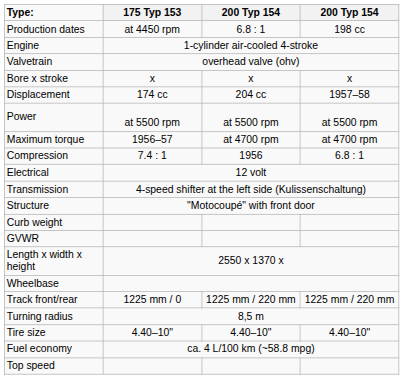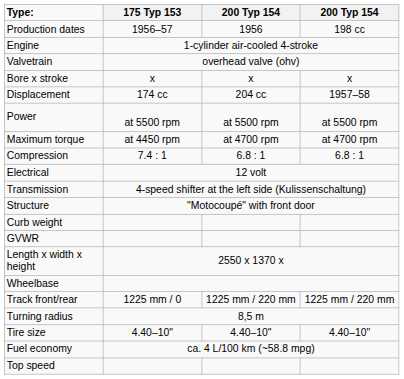 <table class="wikitable">
 <tr>
 <td style="width:25%;"><strong>Type:</strong></td>
 <th style="width:25%;">175 Typ 153</th>
 <th style="width:25%;">200 Typ 154</th>
 <th style="width:25%;">200 Typ 154</th>
 </tr>
 <tr>
 <td>Production dates</td>
-<td style="text-align:center;"> at 4450 rpm</td>
-<td style="text-align:center;">6.8 : 1</td>
+<td style="text-align:center;">1956–57</td>
+<td style="text-align:center;">1956</td>
 <td style="text-align:center;">198 cc</td>
 </tr>
 <tr>
 <td>Engine</td>
 <td colspan="4" style="text-align:center;">1-cylinder air-cooled 4-stroke</td>
 </tr>
 <tr>
 <td>Valvetrain</td>
 <td colspan="4" style="text-align:center;">overhead valve (ohv)</td>
 </tr>
 <tr>
 <td>Bore x stroke</td>
 <td style="text-align:center;"> x </td>
 <td style="text-align:center;"> x </td>
 <td style="text-align:center;"> x </td>
 </tr>
 <tr>
 <td>Displacement</td>
 <td style="text-align:center;">174 cc</td>
 <td style="text-align:center;">204 cc</td>
 <td style="text-align:center;">1957–58</td>
 </tr>
 <tr>
 <td>Power</td>
 <td style="text-align:center;"><br>at 5500 rpm</td>
 <td style="text-align:center;"><br>at 5500 rpm</td>
 <td style="text-align:center;"><br>at 5500 rpm</td>
 </tr>
 <tr>
 <td>Maximum torque</td>
-<td style="text-align:center;">1956–57</td>
+<td style="text-align:center;"> at 4450 rpm</td>
 <td style="text-align:center;"> at 4700 rpm</td>
 <td style="text-align:center;"> at 4700 rpm</td>
 </tr>
 <tr>
 <td>Compression</td>
 <td style="text-align:center;">7.4 : 1</td>
-<td style="text-align:center;">1956</td>
+<td style="text-align:center;">6.8 : 1</td>
 <td style="text-align:center;">6.8 : 1</td>
 </tr>
 <tr>
 <td>Electrical</td>
 <td colspan="4" style="text-align:center;">12 volt</td>
 </tr>
 <tr>
 <td>Transmission</td>
 <td colspan="4" style="text-align:center;">4-speed shifter at the left side (Kulissenschaltung)</td>
 </tr>
 <tr>
 <td>Structure</td>
 <td colspan="4" style="text-align:center;">"Motocoupé" with front door</td>
 </tr>
 <tr>
 <td>Curb weight</td>
 <td style="text-align:center;"></td>
 <td style="text-align:center;"></td>
 <td style="text-align:center;"></td>
 </tr>
 <tr>
 <td>GVWR</td>
 <td style="text-align:center;"></td>
 <td style="text-align:center;"></td>
 <td style="text-align:center;"></td>
 </tr>
 <tr>
 <td>Length x width x height</td>
 <td colspan="4" style="text-align:center;">2550 x 1370 x </td>
 </tr>
 <tr>
 <td>Wheelbase</td>
 <td colspan="4" style="text-align:center;"></td>
 </tr>
 <tr>
 <td>Track front/rear</td>
 <td style="text-align:center;">1225 mm / 0</td>
 <td style="text-align:center;">1225 mm / 220 mm</td>
 <td style="text-align:center;">1225 mm / 220 mm</td>
 </tr>
 <tr>
 <td>Turning radius</td>
 <td colspan="4" style="text-align:center;">8,5 m</td>
 </tr>
 <tr>
 <td>Tire size</td>
 <td style="text-align:center;">4.40–10"</td>
 <td style="text-align:center;">4.40–10"</td>
 <td style="text-align:center;">4.40–10"</td>
 </tr>
 <tr>
 <td>Fuel economy</td>
 <td colspan="4" style="text-align:center;">ca. 4 L/100 km (~58.8 mpg)</td>
 </tr>
 <tr>
 <td>Top speed</td>
 <td style="text-align:center;"></td>
 <td style="text-align:center;"></td>
 <td style="text-align:center;"></td>
 </tr>
 </table>
